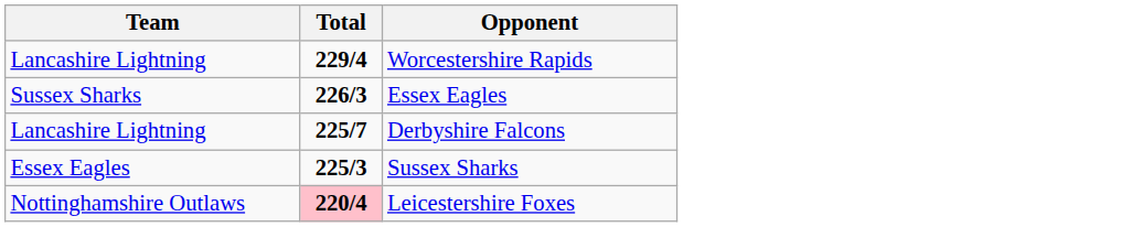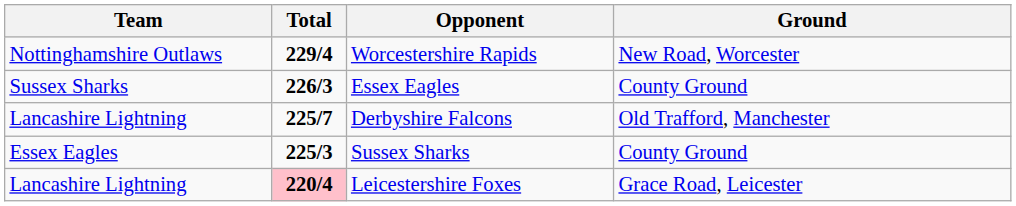 <table class="wikitable">
 <tr>
 <th width=200>Team</th>
 <th width=50>Total</th>
 <th width=200>Opponent</th>
+<th width=300>Ground</th>
 </tr>
 <tr>
-<td><a href='#'>Lancashire Lightning</a></td>
+<td><a href='#'>Nottinghamshire Outlaws</a></td>
 <td style="text-align:center;"><strong>229/4</strong></td>
 <td><a href='#'>Worcestershire Rapids</a></td>
+<td><a href='#'>New Road</a>, <a href='#'>Worcester</a></td>
 </tr>
 <tr>
 <td><a href='#'>Sussex Sharks</a></td>
 <td style="text-align:center;"><strong>226/3</strong></td>
 <td><a href='#'>Essex Eagles</a></td>
+<td><a href='#'>County Ground</a></td>
 </tr>
 <tr>
 <td><a href='#'>Lancashire Lightning</a></td>
 <td style="text-align:center;"><strong>225/7</strong></td>
 <td><a href='#'>Derbyshire Falcons</a></td>
+<td><a href='#'>Old Trafford</a>, <a href='#'>Manchester</a></td>
 </tr>
 <tr>
 <td><a href='#'>Essex Eagles</a></td>
 <td style="text-align:center;"><strong>225/3</strong></td>
 <td><a href='#'>Sussex Sharks</a></td>
+<td><a href='#'>County Ground</a></td>
 </tr>
 <tr>
-<td><a href='#'>Nottinghamshire Outlaws</a></td>
+<td><a href='#'>Lancashire Lightning</a></td>
 <td style="background: pink; text-align:center;"><strong>220/4</strong></td>
 <td><a href='#'>Leicestershire Foxes</a></td>
+<td><a href='#'>Grace Road</a>, <a href='#'>Leicester</a></td>
 </tr>
 </table>
